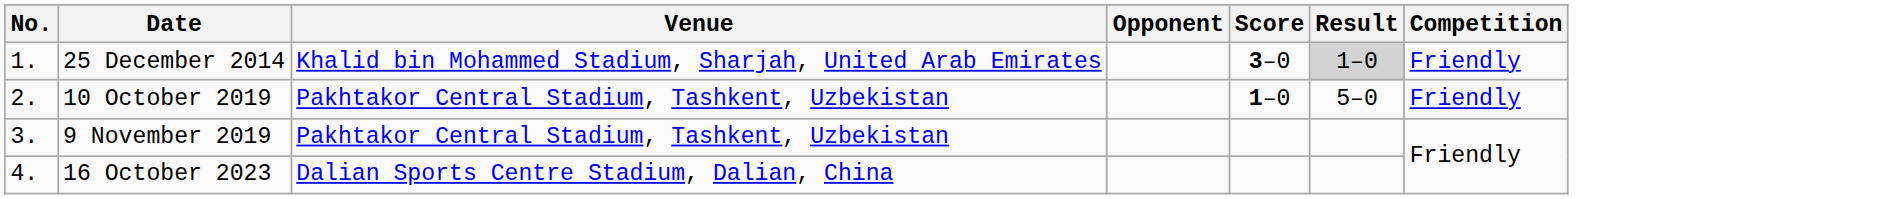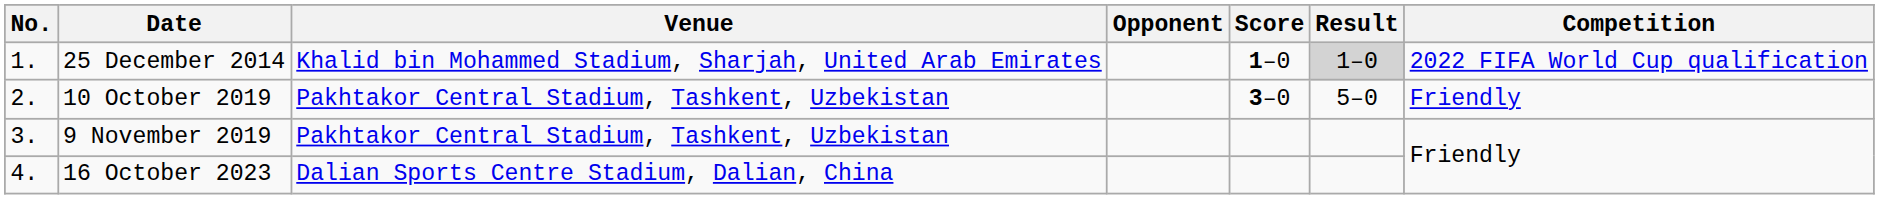 <table class="wikitable">
 <tr>
 <th>No.</th>
 <th>Date</th>
 <th>Venue</th>
 <th>Opponent</th>
 <th>Score</th>
 <th>Result</th>
 <th>Competition</th>
 </tr>
 <tr>
 <td>1.</td>
 <td>25 December 2014</td>
 <td><a href='#'>Khalid bin Mohammed Stadium</a>, <a href='#'>Sharjah</a>, <a href='#'>United Arab Emirates</a></td>
 <td></td>
-<td align=center><strong>3</strong>–0</td>
+<td align=center><strong>1</strong>–0</td>
 <td align=center style="background: lightgrey;">1–0</td>
-<td><a href='#'>Friendly</a></td>
+<td><a href='#'>2022 FIFA World Cup qualification</a></td>
 </tr>
 <tr>
 <td>2.</td>
 <td>10 October 2019</td>
 <td><a href='#'>Pakhtakor Central Stadium</a>, <a href='#'>Tashkent</a>, <a href='#'>Uzbekistan</a></td>
 <td></td>
-<td align=center><strong>1</strong>–0</td>
+<td align=center><strong>3</strong>–0</td>
 <td align=center>5–0</td>
 <td><a href='#'>Friendly</a></td>
 </tr>
 <tr>
 <td>3.</td>
 <td>9 November 2019</td>
 <td><a href='#'>Pakhtakor Central Stadium</a>, <a href='#'>Tashkent</a>, <a href='#'>Uzbekistan</a></td>
 <td></td>
 <td></td>
 <td></td>
 <td rowspan=2>Friendly</td>
 </tr>
 <tr>
 <td>4.</td>
 <td>16 October 2023</td>
 <td><a href='#'>Dalian Sports Centre Stadium</a>, <a href='#'>Dalian</a>, <a href='#'>China</a></td>
 <td></td>
 <td></td>
 <td></td>
 </tr>
 </table>
